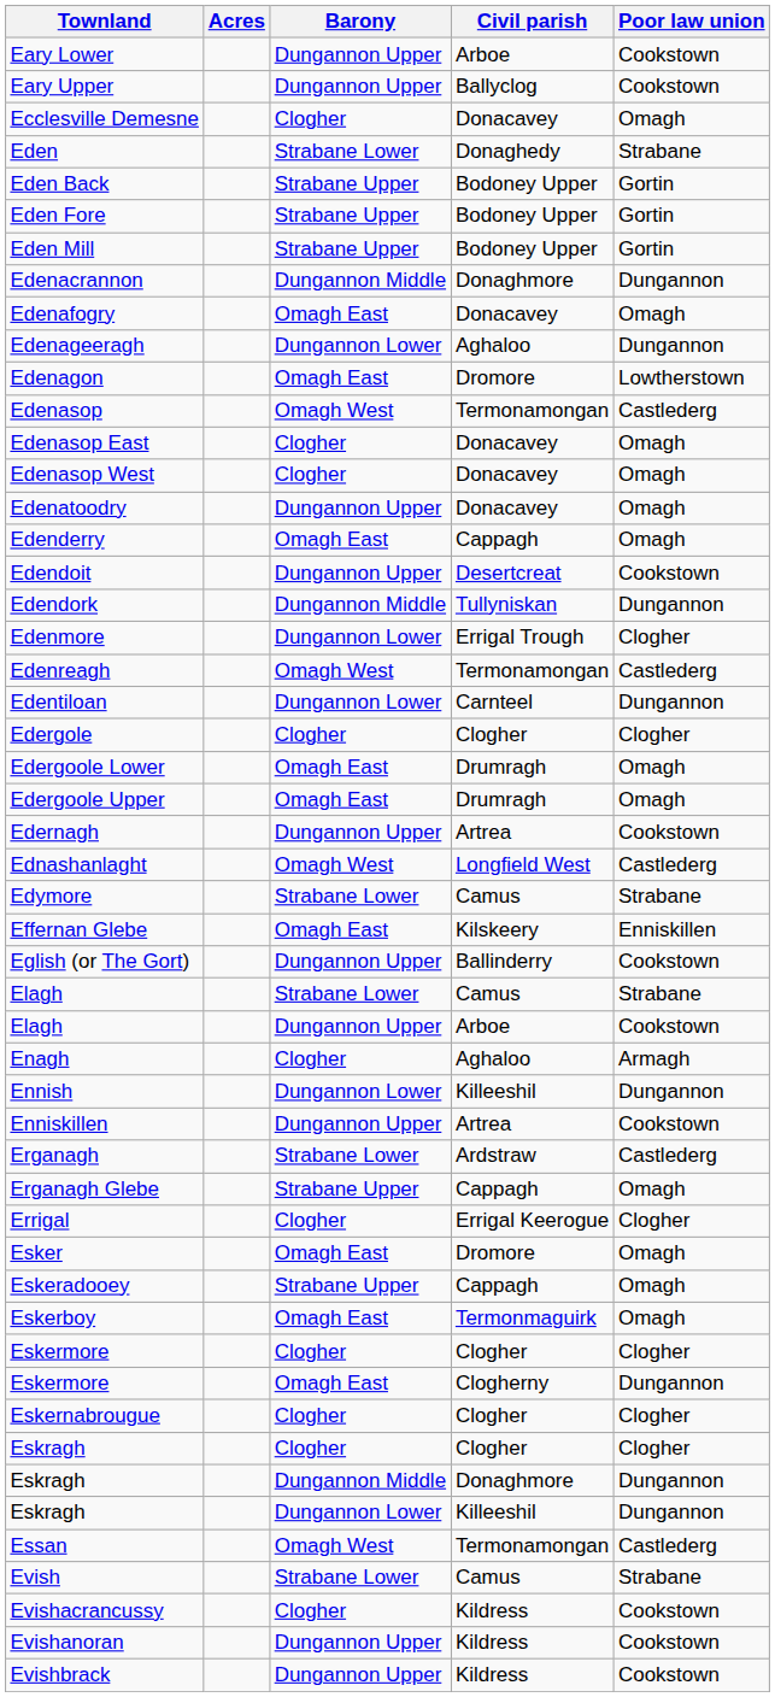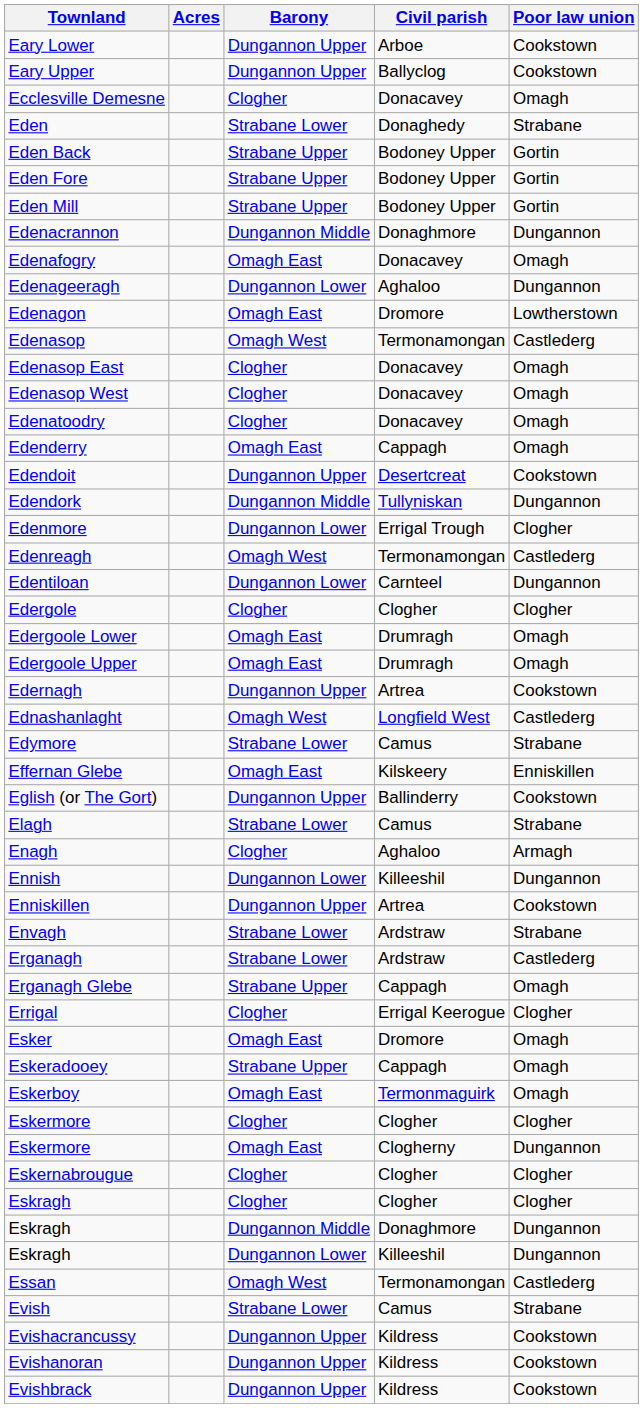 <table class="wikitable sortable" style="border:1px;">
 <tr>
 <th><a href='#'>Townland</a></th>
 <th><a href='#'>Acres</a></th>
 <th><a href='#'>Barony</a></th>
 <th><a href='#'>Civil parish</a></th>
 <th><a href='#'>Poor law union</a></th>
 </tr>
 <tr>
 <td><a href='#'>Eary Lower</a></td>
 <td align="right"></td>
 <td><a href='#'>Dungannon Upper</a></td>
 <td>Arboe</td>
 <td>Cookstown</td>
 </tr>
 <tr>
 <td><a href='#'>Eary Upper</a></td>
 <td align="right"></td>
 <td><a href='#'>Dungannon Upper</a></td>
 <td>Ballyclog</td>
 <td>Cookstown</td>
 </tr>
 <tr>
 <td><a href='#'>Ecclesville Demesne</a></td>
 <td align="right"></td>
 <td><a href='#'>Clogher</a></td>
 <td>Donacavey</td>
 <td>Omagh</td>
 </tr>
 <tr>
 <td><a href='#'>Eden</a></td>
 <td align="right"></td>
 <td><a href='#'>Strabane Lower</a></td>
 <td>Donaghedy</td>
 <td>Strabane</td>
 </tr>
 <tr>
 <td><a href='#'>Eden Back</a></td>
 <td align="right"></td>
 <td><a href='#'>Strabane Upper</a></td>
 <td>Bodoney Upper</td>
 <td>Gortin</td>
 </tr>
 <tr>
 <td><a href='#'>Eden Fore</a></td>
 <td align="right"></td>
 <td><a href='#'>Strabane Upper</a></td>
 <td>Bodoney Upper</td>
 <td>Gortin</td>
 </tr>
 <tr>
 <td><a href='#'>Eden Mill</a></td>
 <td align="right"></td>
 <td><a href='#'>Strabane Upper</a></td>
 <td>Bodoney Upper</td>
 <td>Gortin</td>
 </tr>
 <tr>
 <td><a href='#'>Edenacrannon</a></td>
 <td align="right"></td>
 <td><a href='#'>Dungannon Middle</a></td>
 <td>Donaghmore</td>
 <td>Dungannon</td>
 </tr>
 <tr>
 <td><a href='#'>Edenafogry</a></td>
 <td align="right"></td>
 <td><a href='#'>Omagh East</a></td>
 <td>Donacavey</td>
 <td>Omagh</td>
 </tr>
 <tr>
 <td><a href='#'>Edenageeragh</a></td>
 <td align="right"></td>
 <td><a href='#'>Dungannon Lower</a></td>
 <td>Aghaloo</td>
 <td>Dungannon</td>
 </tr>
 <tr>
 <td><a href='#'>Edenagon</a></td>
 <td align="right"></td>
 <td><a href='#'>Omagh East</a></td>
 <td>Dromore</td>
 <td>Lowtherstown</td>
 </tr>
 <tr>
 <td><a href='#'>Edenasop</a></td>
 <td align="right"></td>
 <td><a href='#'>Omagh West</a></td>
 <td>Termonamongan</td>
 <td>Castlederg</td>
 </tr>
 <tr>
 <td><a href='#'>Edenasop East</a></td>
 <td align="right"></td>
 <td><a href='#'>Clogher</a></td>
 <td>Donacavey</td>
 <td>Omagh</td>
 </tr>
 <tr>
 <td><a href='#'>Edenasop West</a></td>
 <td align="right"></td>
 <td><a href='#'>Clogher</a></td>
 <td>Donacavey</td>
 <td>Omagh</td>
 </tr>
 <tr>
 <td><a href='#'>Edenatoodry</a></td>
 <td align="right"></td>
-<td><a href='#'>Dungannon Upper</a></td>
+<td><a href='#'>Clogher</a></td>
 <td>Donacavey</td>
 <td>Omagh</td>
 </tr>
 <tr>
 <td><a href='#'>Edenderry</a></td>
 <td align="right"></td>
 <td><a href='#'>Omagh East</a></td>
 <td>Cappagh</td>
 <td>Omagh</td>
 </tr>
 <tr>
 <td><a href='#'>Edendoit</a></td>
 <td align="right"></td>
 <td><a href='#'>Dungannon Upper</a></td>
 <td><a href='#'>Desertcreat</a></td>
 <td>Cookstown</td>
 </tr>
 <tr>
 <td><a href='#'>Edendork</a></td>
 <td align="right"></td>
 <td><a href='#'>Dungannon Middle</a></td>
 <td><a href='#'>Tullyniskan</a></td>
 <td>Dungannon</td>
 </tr>
 <tr>
 <td><a href='#'>Edenmore</a></td>
 <td align="right"></td>
 <td><a href='#'>Dungannon Lower</a></td>
 <td>Errigal Trough</td>
 <td>Clogher</td>
 </tr>
 <tr>
 <td><a href='#'>Edenreagh</a></td>
 <td align="right"></td>
 <td><a href='#'>Omagh West</a></td>
 <td>Termonamongan</td>
 <td>Castlederg</td>
 </tr>
 <tr>
 <td><a href='#'>Edentiloan</a></td>
 <td align="right"></td>
 <td><a href='#'>Dungannon Lower</a></td>
 <td>Carnteel</td>
 <td>Dungannon</td>
 </tr>
 <tr>
 <td><a href='#'>Edergole</a></td>
 <td align="right"></td>
 <td><a href='#'>Clogher</a></td>
 <td>Clogher</td>
 <td>Clogher</td>
 </tr>
 <tr>
 <td><a href='#'>Edergoole Lower</a></td>
 <td align="right"></td>
 <td><a href='#'>Omagh East</a></td>
 <td>Drumragh</td>
 <td>Omagh</td>
 </tr>
 <tr>
 <td><a href='#'>Edergoole Upper</a></td>
 <td align="right"></td>
 <td><a href='#'>Omagh East</a></td>
 <td>Drumragh</td>
 <td>Omagh</td>
 </tr>
 <tr>
 <td><a href='#'>Edernagh</a></td>
 <td align="right"></td>
 <td><a href='#'>Dungannon Upper</a></td>
 <td>Artrea</td>
 <td>Cookstown</td>
 </tr>
 <tr>
 <td><a href='#'>Ednashanlaght</a></td>
 <td align="right"></td>
 <td><a href='#'>Omagh West</a></td>
 <td><a href='#'>Longfield West</a></td>
 <td>Castlederg</td>
 </tr>
 <tr>
 <td><a href='#'>Edymore</a></td>
 <td align="right"></td>
 <td><a href='#'>Strabane Lower</a></td>
 <td>Camus</td>
 <td>Strabane</td>
 </tr>
 <tr>
 <td><a href='#'>Effernan Glebe</a></td>
 <td align="right"></td>
 <td><a href='#'>Omagh East</a></td>
 <td>Kilskeery</td>
 <td>Enniskillen</td>
 </tr>
 <tr>
 <td><a href='#'>Eglish</a> (or <a href='#'>The Gort</a>)</td>
 <td align="right"></td>
 <td><a href='#'>Dungannon Upper</a></td>
 <td>Ballinderry</td>
 <td>Cookstown</td>
 </tr>
 <tr>
 <td><a href='#'>Elagh</a></td>
 <td align="right"></td>
 <td><a href='#'>Strabane Lower</a></td>
 <td>Camus</td>
 <td>Strabane</td>
 </tr>
 <tr>
-<td><a href='#'>Elagh</a></td>
-<td align="right"></td>
-<td><a href='#'>Dungannon Upper</a></td>
-<td>Arboe</td>
-<td>Cookstown</td>
-</tr>
-<tr>
 <td><a href='#'>Enagh</a></td>
 <td align="right"></td>
 <td><a href='#'>Clogher</a></td>
 <td>Aghaloo</td>
 <td>Armagh</td>
 </tr>
 <tr>
 <td><a href='#'>Ennish</a></td>
 <td align="right"></td>
 <td><a href='#'>Dungannon Lower</a></td>
 <td>Killeeshil</td>
 <td>Dungannon</td>
 </tr>
 <tr>
 <td><a href='#'>Enniskillen</a></td>
 <td align="right"></td>
 <td><a href='#'>Dungannon Upper</a></td>
 <td>Artrea</td>
 <td>Cookstown</td>
+</tr>
+<tr>
+<td><a href='#'>Envagh</a></td>
+<td align="right"></td>
+<td><a href='#'>Strabane Lower</a></td>
+<td>Ardstraw</td>
+<td>Strabane</td>
 </tr>
 <tr>
 <td><a href='#'>Erganagh</a></td>
 <td align="right"></td>
 <td><a href='#'>Strabane Lower</a></td>
 <td>Ardstraw</td>
 <td>Castlederg</td>
 </tr>
 <tr>
 <td><a href='#'>Erganagh Glebe</a></td>
 <td align="right"></td>
 <td><a href='#'>Strabane Upper</a></td>
 <td>Cappagh</td>
 <td>Omagh</td>
 </tr>
 <tr>
 <td><a href='#'>Errigal</a></td>
 <td align="right"></td>
 <td><a href='#'>Clogher</a></td>
 <td>Errigal Keerogue</td>
 <td>Clogher</td>
 </tr>
 <tr>
 <td><a href='#'>Esker</a></td>
 <td align="right"></td>
 <td><a href='#'>Omagh East</a></td>
 <td>Dromore</td>
 <td>Omagh</td>
 </tr>
 <tr>
 <td><a href='#'>Eskeradooey</a></td>
 <td align="right"></td>
 <td><a href='#'>Strabane Upper</a></td>
 <td>Cappagh</td>
 <td>Omagh</td>
 </tr>
 <tr>
 <td><a href='#'>Eskerboy</a></td>
 <td align="right"></td>
 <td><a href='#'>Omagh East</a></td>
 <td><a href='#'>Termonmaguirk</a></td>
 <td>Omagh</td>
 </tr>
 <tr>
 <td><a href='#'>Eskermore</a></td>
 <td align="right"></td>
 <td><a href='#'>Clogher</a></td>
 <td>Clogher</td>
 <td>Clogher</td>
 </tr>
 <tr>
 <td><a href='#'>Eskermore</a></td>
 <td align="right"></td>
 <td><a href='#'>Omagh East</a></td>
 <td>Clogherny</td>
 <td>Dungannon</td>
 </tr>
 <tr>
 <td><a href='#'>Eskernabrougue</a></td>
 <td align="right"></td>
 <td><a href='#'>Clogher</a></td>
 <td>Clogher</td>
 <td>Clogher</td>
 </tr>
 <tr>
 <td><a href='#'>Eskragh</a></td>
 <td align="right"></td>
 <td><a href='#'>Clogher</a></td>
 <td>Clogher</td>
 <td>Clogher</td>
 </tr>
 <tr>
 <td>Eskragh</td>
 <td align="right"></td>
 <td><a href='#'>Dungannon Middle</a></td>
 <td>Donaghmore</td>
 <td>Dungannon</td>
 </tr>
 <tr>
 <td>Eskragh</td>
 <td align="right"></td>
 <td><a href='#'>Dungannon Lower</a></td>
 <td>Killeeshil</td>
 <td>Dungannon</td>
 </tr>
 <tr>
 <td><a href='#'>Essan</a></td>
 <td align="right"></td>
 <td><a href='#'>Omagh West</a></td>
 <td>Termonamongan</td>
 <td>Castlederg</td>
 </tr>
 <tr>
 <td><a href='#'>Evish</a></td>
 <td align="right"></td>
 <td><a href='#'>Strabane Lower</a></td>
 <td>Camus</td>
 <td>Strabane</td>
 </tr>
 <tr>
 <td><a href='#'>Evishacrancussy</a></td>
 <td align="right"></td>
-<td><a href='#'>Clogher</a></td>
+<td><a href='#'>Dungannon Upper</a></td>
 <td>Kildress</td>
 <td>Cookstown</td>
 </tr>
 <tr>
 <td><a href='#'>Evishanoran</a></td>
 <td align="right"></td>
 <td><a href='#'>Dungannon Upper</a></td>
 <td>Kildress</td>
 <td>Cookstown</td>
 </tr>
 <tr>
 <td><a href='#'>Evishbrack</a></td>
 <td align="right"></td>
 <td><a href='#'>Dungannon Upper</a></td>
 <td>Kildress</td>
 <td>Cookstown</td>
 </tr>
 </table>
